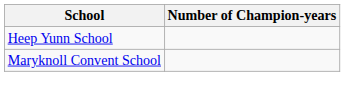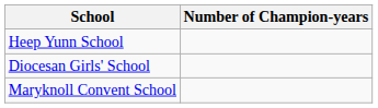 <table class="wikitable">
 <tr>
 <th>School</th>
 <th>Number of Champion-years</th>
 </tr>
 <tr>
 <td><a href='#'>Heep Yunn School</a></td>
 <td></td>
 </tr>
 <tr>
+<td><a href='#'>Diocesan Girls' School</a></td>
+<td></td>
+</tr>
+<tr>
 <td><a href='#'>Maryknoll Convent School</a></td>
 <td></td>
 </tr>
 </table>
